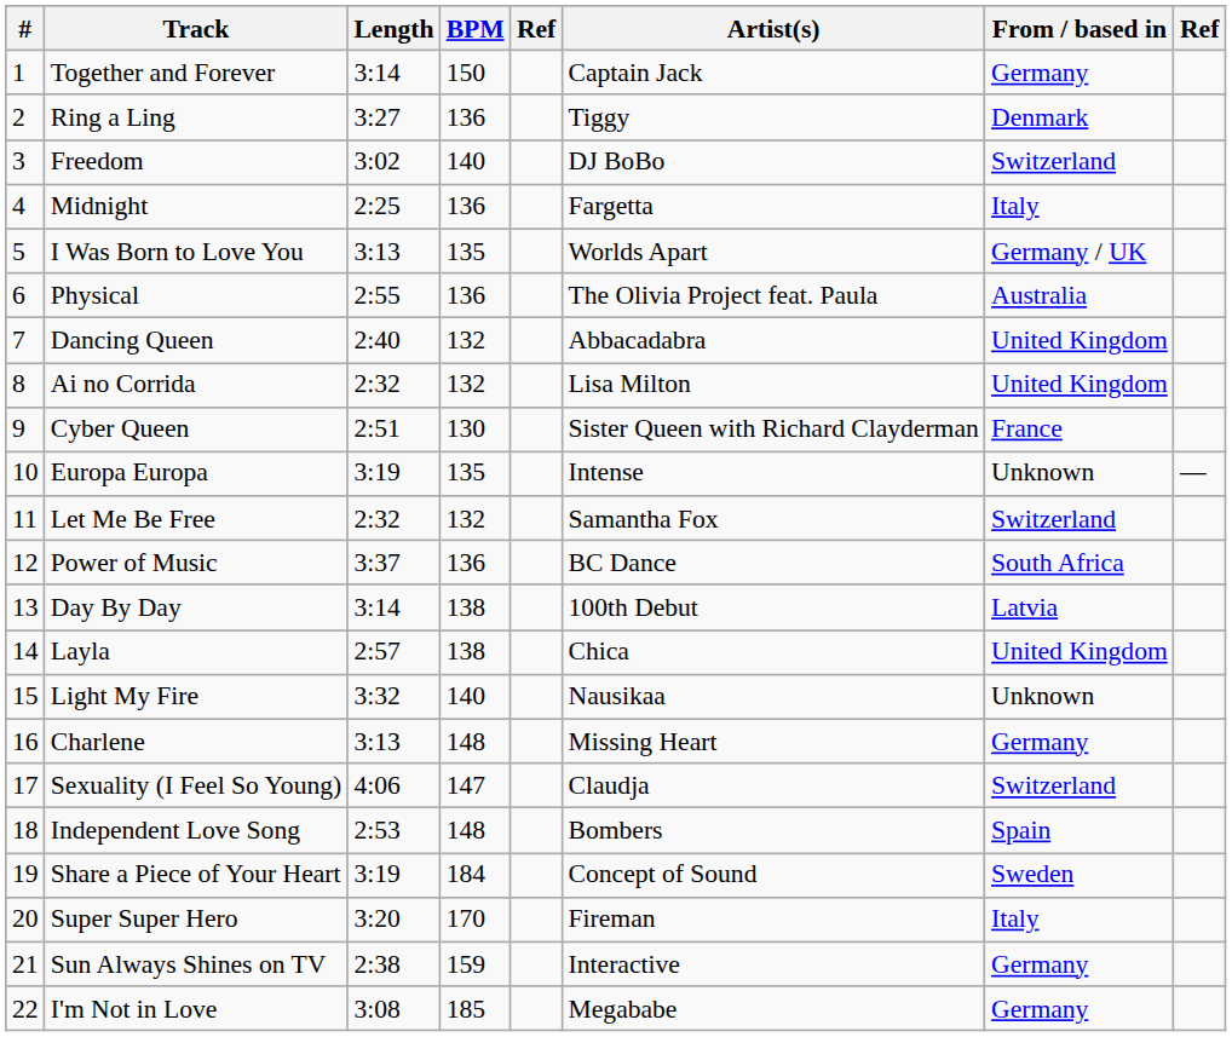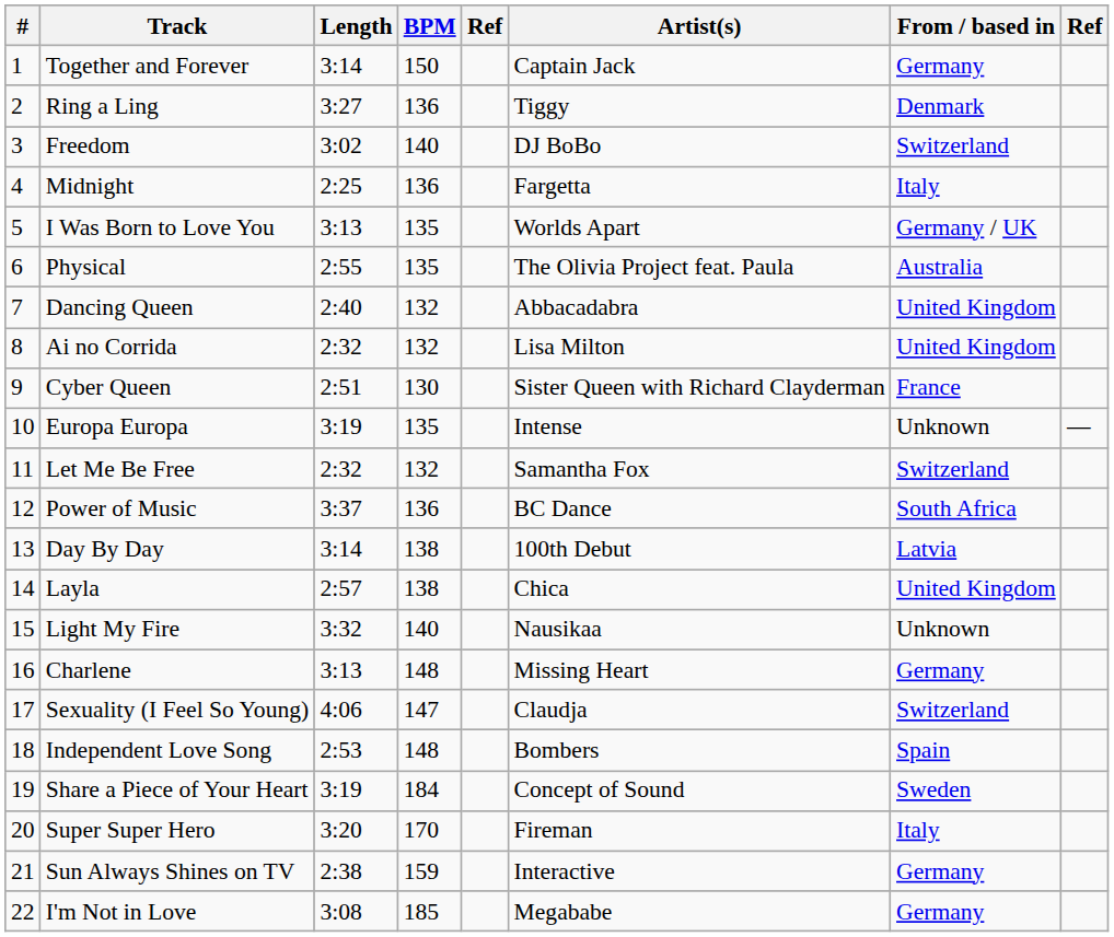 <table class="wikitable" style="font-size: small;">
 <tr>
 <th>#</th>
 <th>Track</th>
 <th>Length</th>
 <th><a href='#'>BPM</a></th>
 <th>Ref</th>
 <th>Artist(s)</th>
 <th>From / based in</th>
 <th>Ref</th>
 </tr>
 <tr>
 <td>1</td>
 <td>Together and Forever</td>
 <td>3:14</td>
 <td>150</td>
 <td></td>
 <td>Captain Jack</td>
 <td><a href='#'>Germany</a></td>
 <td></td>
 </tr>
 <tr>
 <td>2</td>
 <td>Ring a Ling</td>
 <td>3:27</td>
 <td>136</td>
 <td></td>
 <td>Tiggy</td>
 <td><a href='#'>Denmark</a></td>
 <td></td>
 </tr>
 <tr>
 <td>3</td>
 <td>Freedom</td>
 <td>3:02</td>
 <td>140</td>
 <td></td>
 <td>DJ BoBo</td>
 <td><a href='#'>Switzerland</a></td>
 <td></td>
 </tr>
 <tr>
 <td>4</td>
 <td>Midnight</td>
 <td>2:25</td>
 <td>136</td>
 <td></td>
 <td>Fargetta</td>
 <td><a href='#'>Italy</a></td>
 <td></td>
 </tr>
 <tr>
 <td>5</td>
 <td>I Was Born to Love You</td>
 <td>3:13</td>
 <td>135</td>
 <td></td>
 <td>Worlds Apart</td>
 <td><a href='#'>Germany</a> / <a href='#'>UK</a></td>
 <td></td>
 </tr>
 <tr>
 <td>6</td>
 <td>Physical</td>
 <td>2:55</td>
-<td>136</td>
+<td>135</td>
 <td></td>
 <td>The Olivia Project feat. Paula</td>
 <td><a href='#'>Australia</a></td>
 <td></td>
 </tr>
 <tr>
 <td>7</td>
 <td>Dancing Queen</td>
 <td>2:40</td>
 <td>132</td>
 <td></td>
 <td>Abbacadabra</td>
 <td><a href='#'>United Kingdom</a></td>
 <td></td>
 </tr>
 <tr>
 <td>8</td>
 <td>Ai no Corrida</td>
 <td>2:32</td>
 <td>132</td>
 <td></td>
 <td>Lisa Milton</td>
 <td><a href='#'>United Kingdom</a></td>
 <td></td>
 </tr>
 <tr>
 <td>9</td>
 <td>Cyber Queen</td>
 <td>2:51</td>
 <td>130</td>
 <td></td>
 <td>Sister Queen with Richard Clayderman</td>
 <td><a href='#'>France</a></td>
 <td></td>
 </tr>
 <tr>
 <td>10</td>
 <td>Europa Europa</td>
 <td>3:19</td>
 <td>135</td>
 <td></td>
 <td>Intense</td>
 <td>Unknown</td>
 <td>—</td>
 </tr>
 <tr>
 <td>11</td>
 <td>Let Me Be Free</td>
 <td>2:32</td>
 <td>132</td>
 <td></td>
 <td>Samantha Fox</td>
 <td><a href='#'>Switzerland</a></td>
 <td></td>
 </tr>
 <tr>
 <td>12</td>
 <td>Power of Music</td>
 <td>3:37</td>
 <td>136</td>
 <td></td>
 <td>BC Dance</td>
 <td><a href='#'>South Africa</a></td>
 <td></td>
 </tr>
 <tr>
 <td>13</td>
 <td>Day By Day</td>
 <td>3:14</td>
 <td>138</td>
 <td></td>
 <td>100th Debut</td>
 <td><a href='#'>Latvia</a></td>
 <td></td>
 </tr>
 <tr>
 <td>14</td>
 <td>Layla</td>
 <td>2:57</td>
 <td>138</td>
 <td></td>
 <td>Chica</td>
 <td><a href='#'>United Kingdom</a></td>
 <td></td>
 </tr>
 <tr>
 <td>15</td>
 <td>Light My Fire</td>
 <td>3:32</td>
 <td>140</td>
 <td></td>
 <td>Nausikaa</td>
 <td>Unknown</td>
 <td></td>
 </tr>
 <tr>
 <td>16</td>
 <td>Charlene</td>
 <td>3:13</td>
 <td>148</td>
 <td></td>
 <td>Missing Heart</td>
 <td><a href='#'>Germany</a></td>
 <td></td>
 </tr>
 <tr>
 <td>17</td>
 <td>Sexuality (I Feel So Young)</td>
 <td>4:06</td>
 <td>147</td>
 <td></td>
 <td>Claudja</td>
 <td><a href='#'>Switzerland</a></td>
 <td></td>
 </tr>
 <tr>
 <td>18</td>
 <td>Independent Love Song</td>
 <td>2:53</td>
 <td>148</td>
 <td></td>
 <td>Bombers</td>
 <td><a href='#'>Spain</a></td>
 <td></td>
 </tr>
 <tr>
 <td>19</td>
 <td>Share a Piece of Your Heart</td>
 <td>3:19</td>
 <td>184</td>
 <td></td>
 <td>Concept of Sound</td>
 <td><a href='#'>Sweden</a></td>
 <td></td>
 </tr>
 <tr>
 <td>20</td>
 <td>Super Super Hero</td>
 <td>3:20</td>
 <td>170</td>
 <td></td>
 <td>Fireman</td>
 <td><a href='#'>Italy</a></td>
 <td></td>
 </tr>
 <tr>
 <td>21</td>
 <td>Sun Always Shines on TV</td>
 <td>2:38</td>
 <td>159</td>
 <td></td>
 <td>Interactive</td>
 <td><a href='#'>Germany</a></td>
 <td></td>
 </tr>
 <tr>
 <td>22</td>
 <td>I'm Not in Love</td>
 <td>3:08</td>
 <td>185</td>
 <td></td>
 <td>Megababe</td>
 <td><a href='#'>Germany</a></td>
 <td></td>
 </tr>
 </table>
